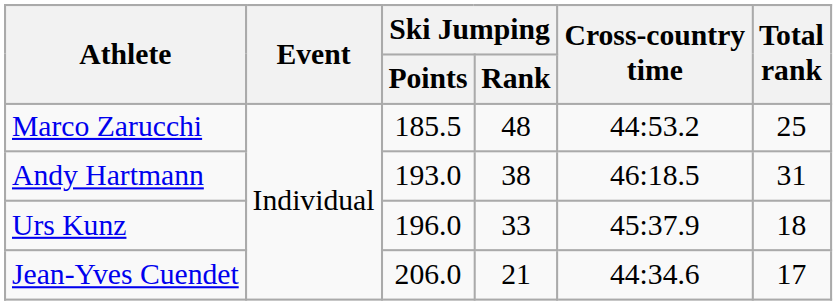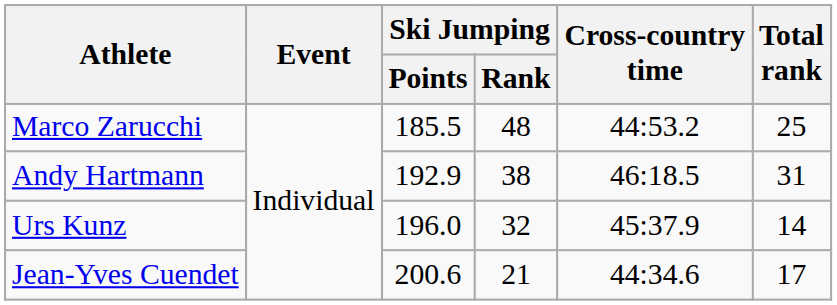 <table class="wikitable" style="font-size:90%">
 <tr>
 <th rowspan="2">Athlete</th>
 <th rowspan="2">Event</th>
 <th colspan="2">Ski Jumping</th>
 <th rowspan="2">Cross-country <br> time</th>
 <th rowspan="2">Total <br> rank</th>
 </tr>
 <tr>
 <th>Points</th>
 <th>Rank</th>
 </tr>
 <tr>
 <td><a href='#'>Marco Zarucchi</a></td>
 <td rowspan="4">Individual</td>
 <td align="center">185.5</td>
 <td align="center">48</td>
 <td align="center">44:53.2</td>
 <td align="center">25</td>
 </tr>
 <tr>
 <td><a href='#'>Andy Hartmann</a></td>
-<td align="center">193.0</td>
+<td align="center">192.9</td>
 <td align="center">38</td>
 <td align="center">46:18.5</td>
 <td align="center">31</td>
 </tr>
 <tr>
 <td><a href='#'>Urs Kunz</a></td>
 <td align="center">196.0</td>
-<td align="center">33</td>
+<td align="center">32</td>
 <td align="center">45:37.9</td>
-<td align="center">18</td>
+<td align="center">14</td>
 </tr>
 <tr>
 <td><a href='#'>Jean-Yves Cuendet</a></td>
-<td align="center">206.0</td>
+<td align="center">200.6</td>
 <td align="center">21</td>
 <td align="center">44:34.6</td>
 <td align="center">17</td>
 </tr>
 </table>
